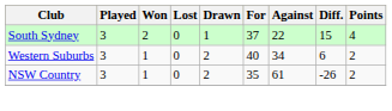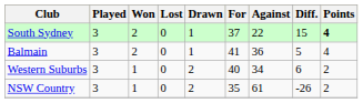 <table class="wikitable">
 <tr style="background:#bdb76b;">
 <th>Club</th>
 <th>Played</th>
 <th>Won</th>
 <th>Lost</th>
 <th>Drawn</th>
 <th>For</th>
 <th>Against</th>
 <th>Diff.</th>
 <th>Points</th>
 </tr>
 <tr style="background:#cfc;">
 <td> <a href='#'>South Sydney</a></td>
 <td>3</td>
 <td>2</td>
 <td>0</td>
 <td>1</td>
 <td>37</td>
 <td>22</td>
 <td>15</td>
+<td><strong>4</strong></td>
+</tr>
+<tr>
+<td> <a href='#'>Balmain</a></td>
+<td>3</td>
+<td>2</td>
+<td>0</td>
+<td>1</td>
+<td>41</td>
+<td>36</td>
+<td>5</td>
 <td>4</td>
 </tr>
 <tr>
 <td> <a href='#'>Western Suburbs</a></td>
 <td>3</td>
 <td>1</td>
 <td>0</td>
 <td>2</td>
 <td>40</td>
 <td>34</td>
 <td>6</td>
 <td>2</td>
 </tr>
 <tr>
 <td> <a href='#'>NSW Country</a></td>
 <td>3</td>
 <td>1</td>
 <td>0</td>
 <td>2</td>
 <td>35</td>
 <td>61</td>
 <td>-26</td>
 <td>2</td>
 </tr>
 <tr>
 </tr>
 </table>
